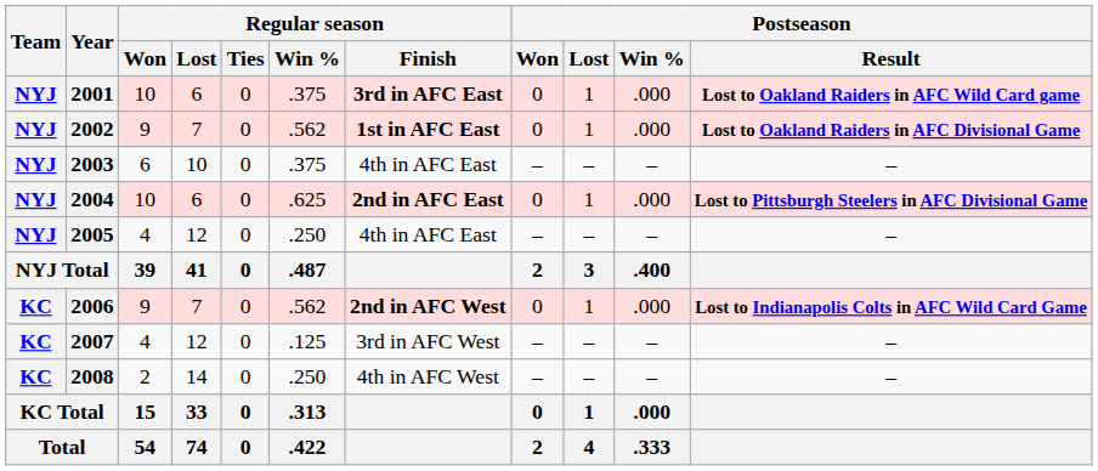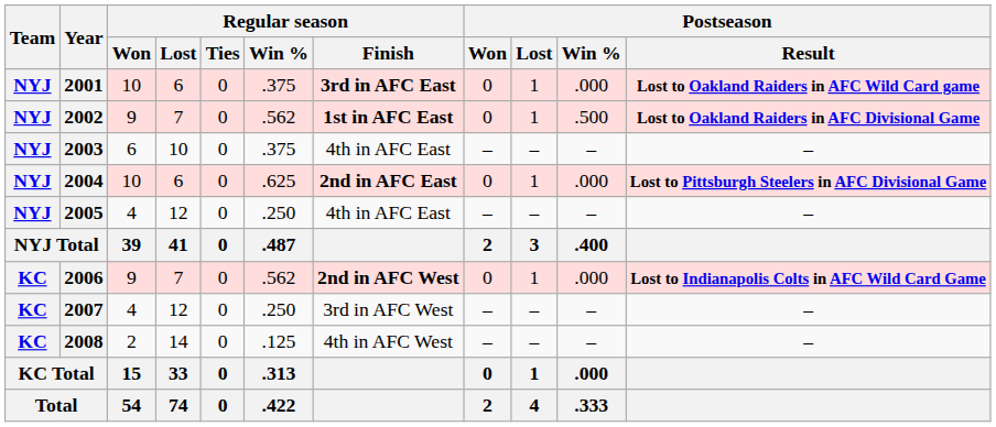 <table class="wikitable" style="font-size: 95%; text-align:center;">
 <tr>
 <th rowspan="2">Team</th>
 <th rowspan="2">Year</th>
 <th colspan="5">Regular season</th>
 <th colspan="4">Postseason</th>
 </tr>
 <tr>
 <th>Won</th>
 <th>Lost</th>
 <th>Ties</th>
 <th>Win %</th>
 <th>Finish</th>
 <th>Won</th>
 <th>Lost</th>
 <th>Win %</th>
 <th>Result</th>
 </tr>
 <tr style="background:#fdd;">
 <th><a href='#'>NYJ</a></th>
 <th>2001</th>
 <td>10</td>
 <td>6</td>
 <td>0</td>
 <td>.375</td>
 <td><strong>3rd in AFC East</strong></td>
 <td>0</td>
 <td>1</td>
 <td>.000</td>
 <td><small><strong>Lost to <a href='#'>Oakland Raiders</a> in <a href='#'>AFC Wild Card game</a></strong></small></td>
 </tr>
 <tr style="background:#fdd;">
 <th><a href='#'>NYJ</a></th>
 <th>2002</th>
 <td>9</td>
 <td>7</td>
 <td>0</td>
 <td>.562</td>
 <td><strong>1st in AFC East</strong></td>
 <td>0</td>
 <td>1</td>
-<td>.000</td>
+<td>.500</td>
 <td><small><strong>Lost to <a href='#'>Oakland Raiders</a> in <a href='#'>AFC Divisional Game</a></strong></small></td>
 </tr>
 <tr>
 <th><a href='#'>NYJ</a></th>
 <th>2003</th>
 <td>6</td>
 <td>10</td>
 <td>0</td>
 <td>.375</td>
 <td>4th in AFC East</td>
 <td>–</td>
 <td>–</td>
 <td>–</td>
 <td>–</td>
 </tr>
 <tr style="background:#fdd;">
 <th><a href='#'>NYJ</a></th>
 <th>2004</th>
 <td>10</td>
 <td>6</td>
 <td>0</td>
 <td>.625</td>
 <td><strong>2nd in AFC East</strong></td>
 <td>0</td>
 <td>1</td>
 <td>.000</td>
 <td><small><strong>Lost to <a href='#'>Pittsburgh Steelers</a> in <a href='#'>AFC Divisional Game</a></strong></small></td>
 </tr>
 <tr>
 <th><a href='#'>NYJ</a></th>
 <th>2005</th>
 <td>4</td>
 <td>12</td>
 <td>0</td>
 <td>.250</td>
 <td>4th in AFC East</td>
 <td>–</td>
 <td>–</td>
 <td>–</td>
 <td>–</td>
 </tr>
 <tr>
 <th colspan="2">NYJ Total</th>
 <th>39</th>
 <th>41</th>
 <th>0</th>
 <th>.487</th>
 <th></th>
 <th>2</th>
 <th>3</th>
 <th>.400</th>
 <th></th>
 </tr>
 <tr style="background:#fdd;">
 <th><a href='#'>KC</a></th>
 <th>2006</th>
 <td>9</td>
 <td>7</td>
 <td>0</td>
 <td>.562</td>
 <td><strong>2nd in AFC West</strong></td>
 <td>0</td>
 <td>1</td>
 <td>.000</td>
 <td><small><strong>Lost to <a href='#'>Indianapolis Colts</a> in <a href='#'>AFC Wild Card Game</a></strong></small></td>
 </tr>
 <tr>
 <th><a href='#'>KC</a></th>
 <th>2007</th>
 <td>4</td>
 <td>12</td>
 <td>0</td>
-<td>.125</td>
+<td>.250</td>
 <td>3rd in AFC West</td>
 <td>–</td>
 <td>–</td>
 <td>–</td>
 <td>–</td>
 </tr>
 <tr>
 <th><a href='#'>KC</a></th>
 <th>2008</th>
 <td>2</td>
 <td>14</td>
 <td>0</td>
-<td>.250</td>
+<td>.125</td>
 <td>4th in AFC West</td>
 <td>–</td>
 <td>–</td>
 <td>–</td>
 <td>–</td>
 </tr>
 <tr>
 <th colspan="2">KC Total</th>
 <th>15</th>
 <th>33</th>
 <th>0</th>
 <th>.313</th>
 <th></th>
 <th>0</th>
 <th>1</th>
 <th>.000</th>
 <th></th>
 </tr>
 <tr>
 <th colspan="2">Total</th>
 <th>54</th>
 <th>74</th>
 <th>0</th>
 <th>.422</th>
 <th></th>
 <th>2</th>
 <th>4</th>
 <th>.333</th>
 <th></th>
 </tr>
 </table>
